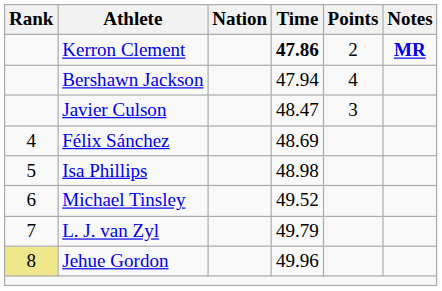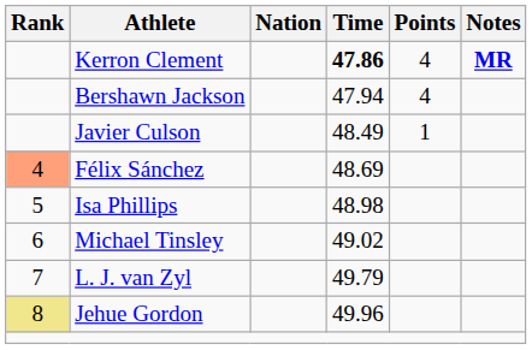 <table class="wikitable mw-datatable sortable" style="text-align:center;">
 <tr>
 <th>Rank</th>
 <th>Athlete</th>
 <th>Nation</th>
 <th>Time</th>
 <th>Points</th>
 <th>Notes</th>
 </tr>
 <tr>
 <td></td>
 <td align=left><a href='#'>Kerron Clement</a></td>
 <td align=left></td>
 <td><strong>47.86</strong></td>
-<td>2</td>
+<td>4</td>
 <td><strong><a href='#'>MR</a></strong></td>
 </tr>
 <tr>
 <td></td>
 <td align=left><a href='#'>Bershawn Jackson</a></td>
 <td align=left></td>
 <td>47.94</td>
 <td>4</td>
 <td></td>
 </tr>
 <tr>
 <td></td>
 <td align=left><a href='#'>Javier Culson</a></td>
 <td align=left></td>
-<td>48.47</td>
-<td>3</td>
+<td>48.49</td>
+<td>1</td>
 <td></td>
 </tr>
 <tr>
-<td>4</td>
+<td style="background: lightsalmon;">4</td>
 <td align=left><a href='#'>Félix Sánchez</a></td>
 <td align=left></td>
 <td>48.69</td>
 <td></td>
 <td></td>
 </tr>
 <tr>
 <td>5</td>
 <td align=left><a href='#'>Isa Phillips</a></td>
 <td align=left></td>
 <td>48.98</td>
 <td></td>
 <td></td>
 </tr>
 <tr>
 <td>6</td>
 <td align=left><a href='#'>Michael Tinsley</a></td>
 <td align=left></td>
-<td>49.52</td>
+<td>49.02</td>
 <td></td>
 <td></td>
 </tr>
 <tr>
 <td>7</td>
 <td align=left><a href='#'>L. J. van Zyl</a></td>
 <td align=left></td>
 <td>49.79</td>
 <td></td>
 <td></td>
 </tr>
 <tr>
 <td style="background: khaki;">8</td>
 <td align=left><a href='#'>Jehue Gordon</a></td>
 <td align=left></td>
 <td>49.96</td>
 <td></td>
 <td></td>
 </tr>
 <tr class="sortbottom">
 <td colspan=6></td>
 </tr>
 </table>
